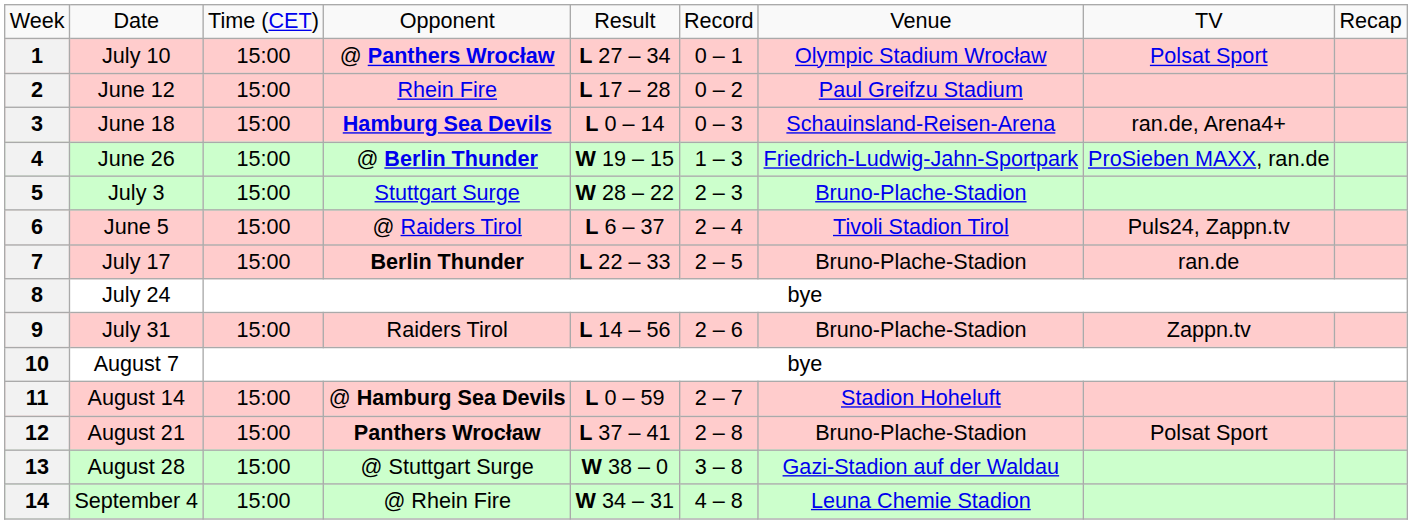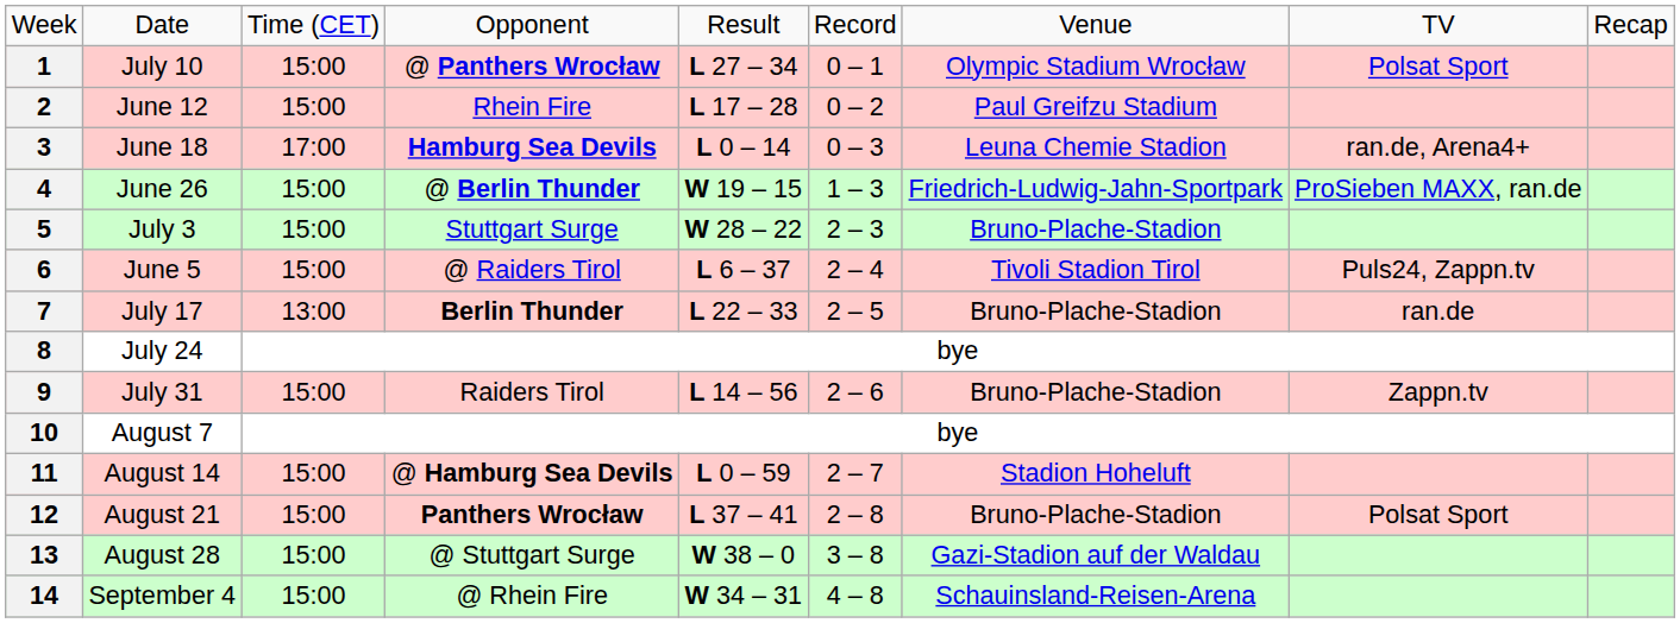 <table class="wikitable" style="text-align:center">
 <tr>
 <td>Week</td>
 <td>Date</td>
 <td>Time (<a href='#'>CET</a>)</td>
 <td>Opponent</td>
 <td>Result</td>
 <td>Record</td>
 <td>Venue</td>
 <td>TV</td>
 <td>Recap</td>
 </tr>
 <tr style="background:#fcc">
 <th>1</th>
 <td>July 10</td>
 <td>15:00</td>
 <td>@ <strong><a href='#'>Panthers Wrocław</a></strong></td>
 <td><strong>L</strong> 27 – 34</td>
 <td>0 – 1</td>
 <td><a href='#'>Olympic Stadium Wrocław</a></td>
 <td><a href='#'>Polsat Sport</a></td>
 <td></td>
 </tr>
 <tr style="background:#fcc">
 <th>2</th>
 <td>June 12</td>
 <td>15:00</td>
 <td><a href='#'>Rhein Fire</a></td>
 <td><strong>L</strong> 17 – 28</td>
 <td>0 – 2</td>
 <td><a href='#'>Paul Greifzu Stadium</a></td>
 <td></td>
 <td></td>
 </tr>
 <tr style="background:#fcc">
 <th>3</th>
 <td>June 18</td>
-<td>15:00</td>
+<td>17:00</td>
 <td><strong><a href='#'>Hamburg Sea Devils</a></strong></td>
 <td><strong>L</strong> 0 – 14</td>
 <td>0 – 3</td>
-<td><a href='#'>Schauinsland-Reisen-Arena</a></td>
+<td><a href='#'>Leuna Chemie Stadion</a></td>
 <td>ran.de, Arena4+</td>
 <td></td>
 </tr>
 <tr style="background:#cfc">
 <th>4</th>
 <td>June 26</td>
 <td>15:00</td>
 <td>@ <strong><a href='#'>Berlin Thunder</a></strong></td>
 <td><strong>W</strong> 19 – 15</td>
 <td>1 – 3</td>
 <td><a href='#'>Friedrich-Ludwig-Jahn-Sportpark</a></td>
 <td><a href='#'>ProSieben MAXX</a>, ran.de</td>
 <td></td>
 </tr>
 <tr style="background:#cfc">
 <th>5</th>
 <td>July 3</td>
 <td>15:00</td>
 <td><a href='#'>Stuttgart Surge</a></td>
 <td><strong>W</strong> 28 – 22</td>
 <td>2 – 3</td>
 <td><a href='#'>Bruno-Plache-Stadion</a></td>
 <td></td>
 <td></td>
 </tr>
 <tr style="background:#fcc">
 <th>6</th>
 <td>June 5</td>
 <td>15:00</td>
 <td>@ <a href='#'>Raiders Tirol</a></td>
 <td><strong>L</strong> 6 – 37</td>
 <td>2 – 4</td>
 <td><a href='#'>Tivoli Stadion Tirol</a></td>
 <td>Puls24, Zappn.tv</td>
 <td></td>
 </tr>
 <tr style="background:#fcc">
 <th>7</th>
 <td>July 17</td>
-<td>15:00</td>
+<td>13:00</td>
 <td><strong>Berlin Thunder</strong></td>
 <td><strong>L</strong> 22 – 33</td>
 <td>2 – 5</td>
 <td>Bruno-Plache-Stadion</td>
 <td>ran.de</td>
 <td></td>
 </tr>
 <tr style="background:#fff">
 <th>8</th>
 <td>July 24</td>
 <td colspan="7">bye</td>
 </tr>
 <tr style="background:#fcc">
 <th>9</th>
 <td>July 31</td>
 <td>15:00</td>
 <td>Raiders Tirol</td>
 <td><strong>L</strong> 14 – 56</td>
 <td>2 – 6</td>
 <td>Bruno-Plache-Stadion</td>
 <td>Zappn.tv</td>
 <td></td>
 </tr>
 <tr style="background:#fff">
 <th>10</th>
 <td>August 7</td>
 <td colspan="7">bye</td>
 </tr>
 <tr style="background:#fcc">
 <th>11</th>
 <td>August 14</td>
 <td>15:00</td>
 <td>@ <strong>Hamburg Sea Devils</strong></td>
 <td><strong>L</strong> 0 – 59</td>
 <td>2 – 7</td>
 <td><a href='#'>Stadion Hoheluft</a></td>
 <td></td>
 <td></td>
 </tr>
 <tr style="background:#fcc">
 <th>12</th>
 <td>August 21</td>
 <td>15:00</td>
 <td><strong>Panthers Wrocław</strong></td>
 <td><strong>L</strong>  37 – 41</td>
 <td>2 – 8</td>
 <td>Bruno-Plache-Stadion</td>
 <td>Polsat Sport</td>
 <td></td>
 </tr>
 <tr style="background:#cfc">
 <th>13</th>
 <td>August 28</td>
 <td>15:00</td>
 <td>@ Stuttgart Surge</td>
 <td><strong>W</strong> 38 – 0</td>
 <td>3 – 8</td>
 <td><a href='#'>Gazi-Stadion auf der Waldau</a></td>
 <td></td>
 <td></td>
 </tr>
 <tr style="background:#cfc">
 <th>14</th>
 <td>September 4</td>
 <td>15:00</td>
 <td>@ Rhein Fire</td>
 <td><strong>W</strong> 34 – 31</td>
 <td>4 – 8</td>
-<td><a href='#'>Leuna Chemie Stadion</a></td>
+<td><a href='#'>Schauinsland-Reisen-Arena</a></td>
 <td></td>
 <td></td>
 </tr>
 </table>
